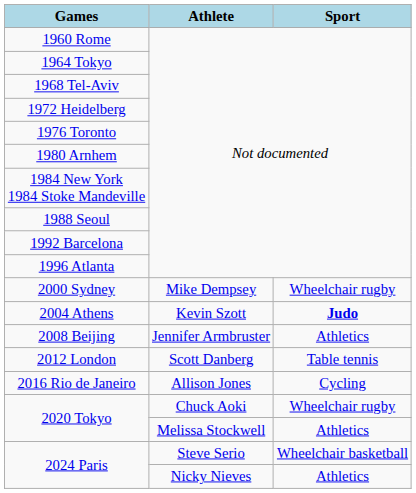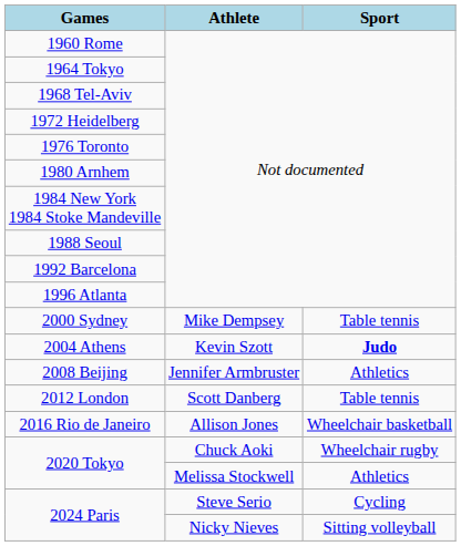 <table class="wikitable" style="text-align:center">
 <tr>
 <th style="background:lightblue;">Games</th>
 <th style="background:lightblue;">Athlete</th>
 <th style="background:lightblue;">Sport</th>
 </tr>
 <tr>
 <td> <a href='#'>1960 Rome</a></td>
 <td colspan="2" rowspan="10"><em>Not documented</em></td>
 </tr>
 <tr>
 <td> <a href='#'>1964 Tokyo</a></td>
 </tr>
 <tr>
 <td> <a href='#'>1968 Tel-Aviv</a></td>
 </tr>
 <tr>
 <td> <a href='#'>1972 Heidelberg</a></td>
 </tr>
 <tr>
 <td> <a href='#'>1976 Toronto</a></td>
 </tr>
 <tr>
 <td> <a href='#'>1980 Arnhem</a></td>
 </tr>
 <tr>
 <td> <a href='#'>1984 New York</a><br> <a href='#'>1984 Stoke Mandeville</a></td>
 </tr>
 <tr>
 <td> <a href='#'>1988 Seoul</a></td>
 </tr>
 <tr>
 <td> <a href='#'>1992 Barcelona</a></td>
 </tr>
 <tr>
 <td> <a href='#'>1996 Atlanta</a></td>
 </tr>
 <tr>
 <td> <a href='#'>2000 Sydney</a></td>
 <td><a href='#'>Mike Dempsey</a></td>
-<td><a href='#'>Wheelchair rugby</a></td>
+<td><a href='#'>Table tennis</a></td>
 </tr>
 <tr>
 <td> <a href='#'>2004 Athens</a></td>
 <td><a href='#'>Kevin Szott</a></td>
 <td><strong><a href='#'>Judo</a></strong></td>
 </tr>
 <tr>
 <td> <a href='#'>2008 Beijing</a></td>
 <td><a href='#'>Jennifer Armbruster</a></td>
 <td><a href='#'>Athletics</a></td>
 </tr>
 <tr>
 <td> <a href='#'>2012 London</a></td>
 <td><a href='#'>Scott Danberg</a></td>
 <td><a href='#'>Table tennis</a></td>
 </tr>
 <tr>
 <td> <a href='#'>2016 Rio de Janeiro</a></td>
 <td><a href='#'>Allison Jones</a></td>
-<td><a href='#'>Cycling</a></td>
+<td><a href='#'>Wheelchair basketball</a></td>
 </tr>
 <tr>
 <td rowspan=2> <a href='#'>2020 Tokyo</a></td>
 <td><a href='#'>Chuck Aoki</a></td>
 <td><a href='#'>Wheelchair rugby</a></td>
 </tr>
 <tr>
 <td><a href='#'>Melissa Stockwell</a></td>
 <td><a href='#'>Athletics</a></td>
 </tr>
 <tr>
 <td rowspan=2> <a href='#'>2024 Paris</a></td>
 <td><a href='#'>Steve Serio</a></td>
-<td><a href='#'>Wheelchair basketball</a></td>
+<td><a href='#'>Cycling</a></td>
 </tr>
 <tr>
 <td><a href='#'>Nicky Nieves</a></td>
-<td><a href='#'>Athletics</a></td>
+<td><a href='#'>Sitting volleyball</a></td>
 </tr>
 </table>
